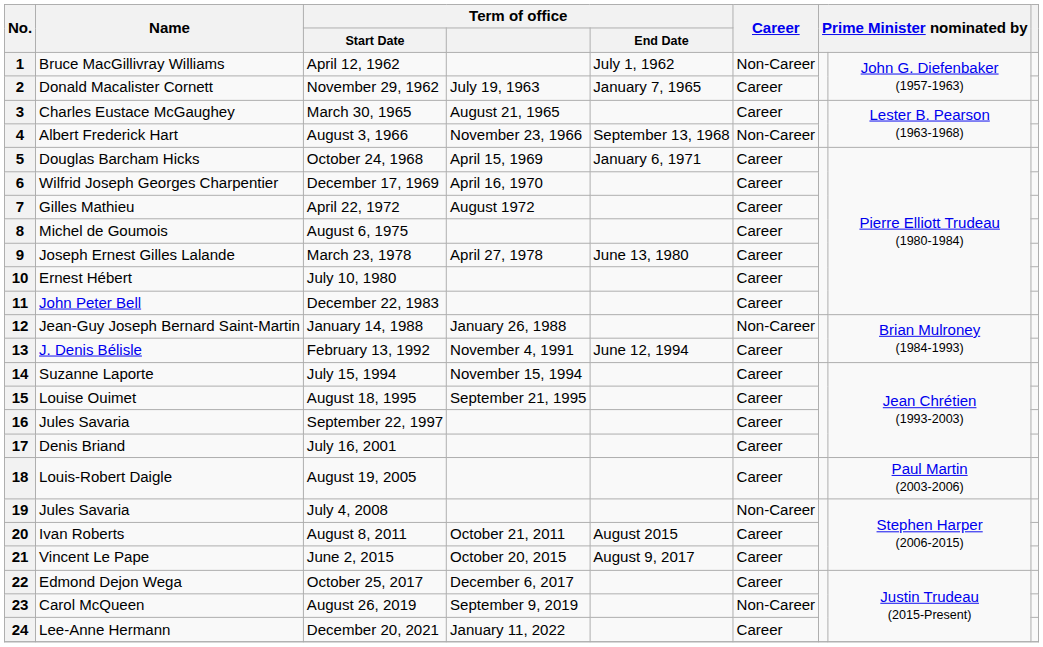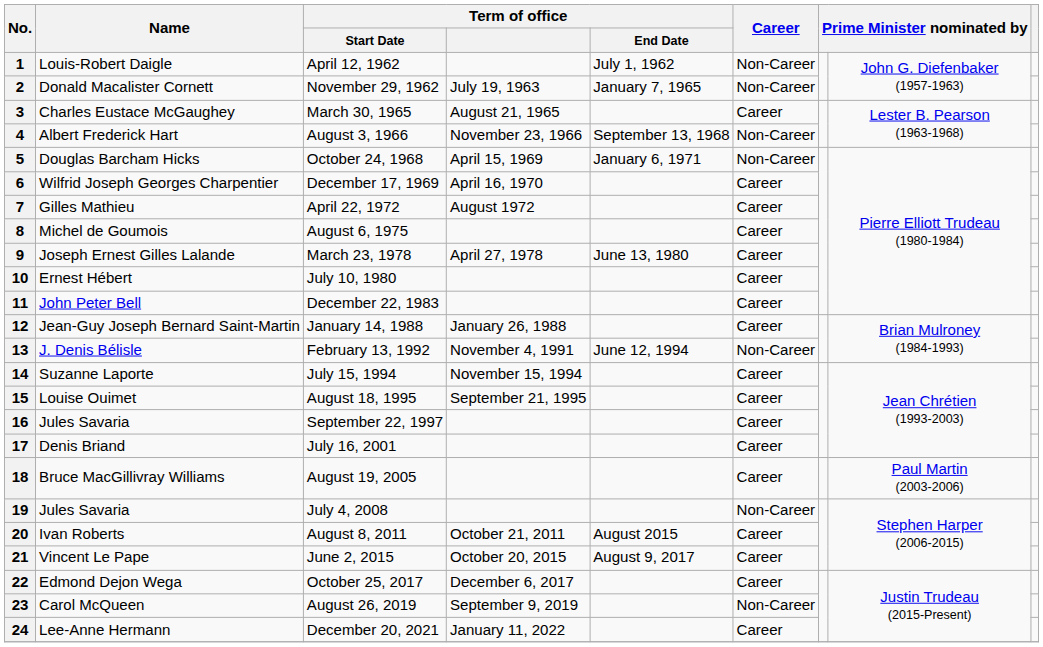 <table class="wikitable">
 <tr>
 <th rowspan="2">No.</th>
 <th rowspan="2">Name</th>
 <th colspan="3">Term of office</th>
 <th rowspan="2"><a href='#'>Career</a></th>
 <th rowspan="2"; colspan="2"><a href='#'>Prime Minister</a> nominated by</th>
 <th rowspan="2"></th>
 </tr>
 <tr>
 <th><small>Start Date</small></th>
 <th><small><a href='#'></a></small></th>
 <th><small>End Date</small></th>
 </tr>
 <tr>
 <th>1</th>
-<td>Bruce MacGillivray Williams</td>
+<td>Louis-Robert Daigle</td>
 <td>April 12, 1962</td>
 <td></td>
 <td>July 1, 1962</td>
 <td>Non-Career</td>
 <td rowspan="2"></td>
 <td rowspan="2"style=text-align:center><a href='#'>John G. Diefenbaker</a><br><small>(1957-1963)</small></td>
 <td></td>
 </tr>
 <tr>
 <th>2</th>
 <td>Donald Macalister Cornett</td>
 <td>November 29, 1962</td>
 <td>July 19, 1963</td>
 <td>January 7, 1965</td>
-<td>Career</td>
+<td>Non-Career</td>
 <td></td>
 </tr>
 <tr>
 <th>3</th>
 <td>Charles Eustace McGaughey</td>
 <td>March 30, 1965</td>
 <td>August 21, 1965</td>
 <td></td>
 <td>Career</td>
 <td rowspan="2"></td>
 <td rowspan="2"style=text-align:center><a href='#'>Lester B. Pearson</a><br><small>(1963-1968)</small></td>
 <td></td>
 </tr>
 <tr>
 <th>4</th>
 <td>Albert Frederick Hart</td>
 <td>August 3, 1966</td>
 <td>November 23, 1966</td>
 <td>September 13, 1968</td>
 <td>Non-Career</td>
 <td></td>
 </tr>
 <tr>
 <th>5</th>
 <td>Douglas Barcham Hicks</td>
 <td>October 24, 1968</td>
 <td>April 15, 1969</td>
 <td>January 6, 1971</td>
-<td>Career</td>
+<td>Non-Career</td>
 <td rowspan="7"></td>
 <td rowspan="7"style=text-align:center><a href='#'>Pierre Elliott Trudeau</a><br><small>(1980-1984)</small></td>
 <td></td>
 </tr>
 <tr>
 <th>6</th>
 <td>Wilfrid Joseph Georges Charpentier</td>
 <td>December 17, 1969</td>
 <td>April 16, 1970</td>
 <td></td>
 <td>Career</td>
 <td></td>
 </tr>
 <tr>
 <th>7</th>
 <td>Gilles Mathieu</td>
 <td>April 22, 1972</td>
 <td>August 1972</td>
 <td></td>
 <td>Career</td>
 <td></td>
 </tr>
 <tr>
 <th>8</th>
 <td>Michel de Goumois</td>
 <td>August 6, 1975</td>
 <td></td>
 <td></td>
 <td>Career</td>
 <td></td>
 </tr>
 <tr>
 <th>9</th>
 <td>Joseph Ernest Gilles Lalande</td>
 <td>March 23, 1978</td>
 <td>April 27, 1978</td>
 <td>June 13, 1980</td>
 <td>Career</td>
 <td></td>
 </tr>
 <tr>
 <th>10</th>
 <td>Ernest Hébert</td>
 <td>July 10, 1980</td>
 <td></td>
 <td></td>
 <td>Career</td>
 <td></td>
 </tr>
 <tr>
 <th>11</th>
 <td><a href='#'>John Peter Bell</a></td>
 <td>December 22, 1983</td>
 <td></td>
 <td></td>
 <td>Career</td>
 <td></td>
 </tr>
 <tr>
 <th>12</th>
 <td>Jean-Guy Joseph Bernard Saint-Martin</td>
 <td>January 14, 1988</td>
 <td>January 26, 1988</td>
 <td></td>
-<td>Non-Career</td>
+<td>Career</td>
 <td rowspan="2"></td>
 <td rowspan="2"style=text-align:center><a href='#'>Brian Mulroney</a><br><small>(1984-1993)</small></td>
 <td></td>
 </tr>
 <tr>
 <th>13</th>
 <td><a href='#'>J. Denis Bélisle</a></td>
 <td>February 13, 1992</td>
 <td>November 4, 1991</td>
 <td>June 12, 1994</td>
-<td>Career</td>
+<td>Non-Career</td>
 <td></td>
 </tr>
 <tr>
 <th>14</th>
 <td>Suzanne Laporte</td>
 <td>July 15, 1994</td>
 <td>November 15, 1994</td>
 <td></td>
 <td>Career</td>
 <td rowspan="4"></td>
 <td rowspan="4"style=text-align:center><a href='#'>Jean Chrétien</a><br><small>(1993-2003)</small></td>
 <td></td>
 </tr>
 <tr>
 <th>15</th>
 <td>Louise Ouimet</td>
 <td>August 18, 1995</td>
 <td>September 21, 1995</td>
 <td></td>
 <td>Career</td>
 <td></td>
 </tr>
 <tr>
 <th>16</th>
 <td>Jules Savaria</td>
 <td>September 22, 1997</td>
 <td></td>
 <td></td>
 <td>Career</td>
 <td></td>
 </tr>
 <tr>
 <th>17</th>
 <td>Denis Briand</td>
 <td>July 16, 2001</td>
 <td></td>
 <td></td>
 <td>Career</td>
 <td></td>
 </tr>
 <tr>
 <th>18</th>
-<td>Louis-Robert Daigle</td>
+<td>Bruce MacGillivray Williams</td>
 <td>August 19, 2005</td>
 <td></td>
 <td></td>
 <td>Career</td>
 <td></td>
 <td style=text-align:center><a href='#'>Paul Martin</a><br><small>(2003-2006)</small></td>
 <td></td>
 </tr>
 <tr>
 <th>19</th>
 <td>Jules Savaria</td>
 <td>July 4, 2008</td>
 <td></td>
 <td></td>
 <td>Non-Career</td>
 <td rowspan="3"></td>
 <td rowspan="3"style=text-align:center><a href='#'>Stephen Harper</a><br><small>(2006-2015)</small></td>
 <td></td>
 </tr>
 <tr>
 <th>20</th>
 <td>Ivan Roberts</td>
 <td>August 8, 2011</td>
 <td>October 21, 2011</td>
 <td>August 2015</td>
 <td>Career</td>
 <td></td>
 </tr>
 <tr>
 <th>21</th>
 <td>Vincent Le Pape</td>
 <td>June 2, 2015</td>
 <td>October 20, 2015</td>
 <td>August 9, 2017</td>
 <td>Career</td>
 <td></td>
 </tr>
 <tr>
 <th>22</th>
 <td>Edmond Dejon Wega</td>
 <td>October 25, 2017</td>
 <td>December 6, 2017</td>
 <td></td>
 <td>Career</td>
 <td rowspan="3"></td>
 <td rowspan="3"style=text-align:center><a href='#'>Justin Trudeau</a><br><small>(2015-Present)</small></td>
 <td></td>
 </tr>
 <tr>
 <th>23</th>
 <td>Carol McQueen</td>
 <td>August 26, 2019</td>
 <td>September 9, 2019</td>
 <td></td>
 <td>Non-Career</td>
 <td></td>
 </tr>
 <tr>
 <th>24</th>
 <td>Lee-Anne Hermann</td>
 <td>December 20, 2021</td>
 <td>January 11, 2022</td>
 <td></td>
 <td>Career</td>
 <td></td>
 </tr>
 <tr>
 </tr>
 </table>
